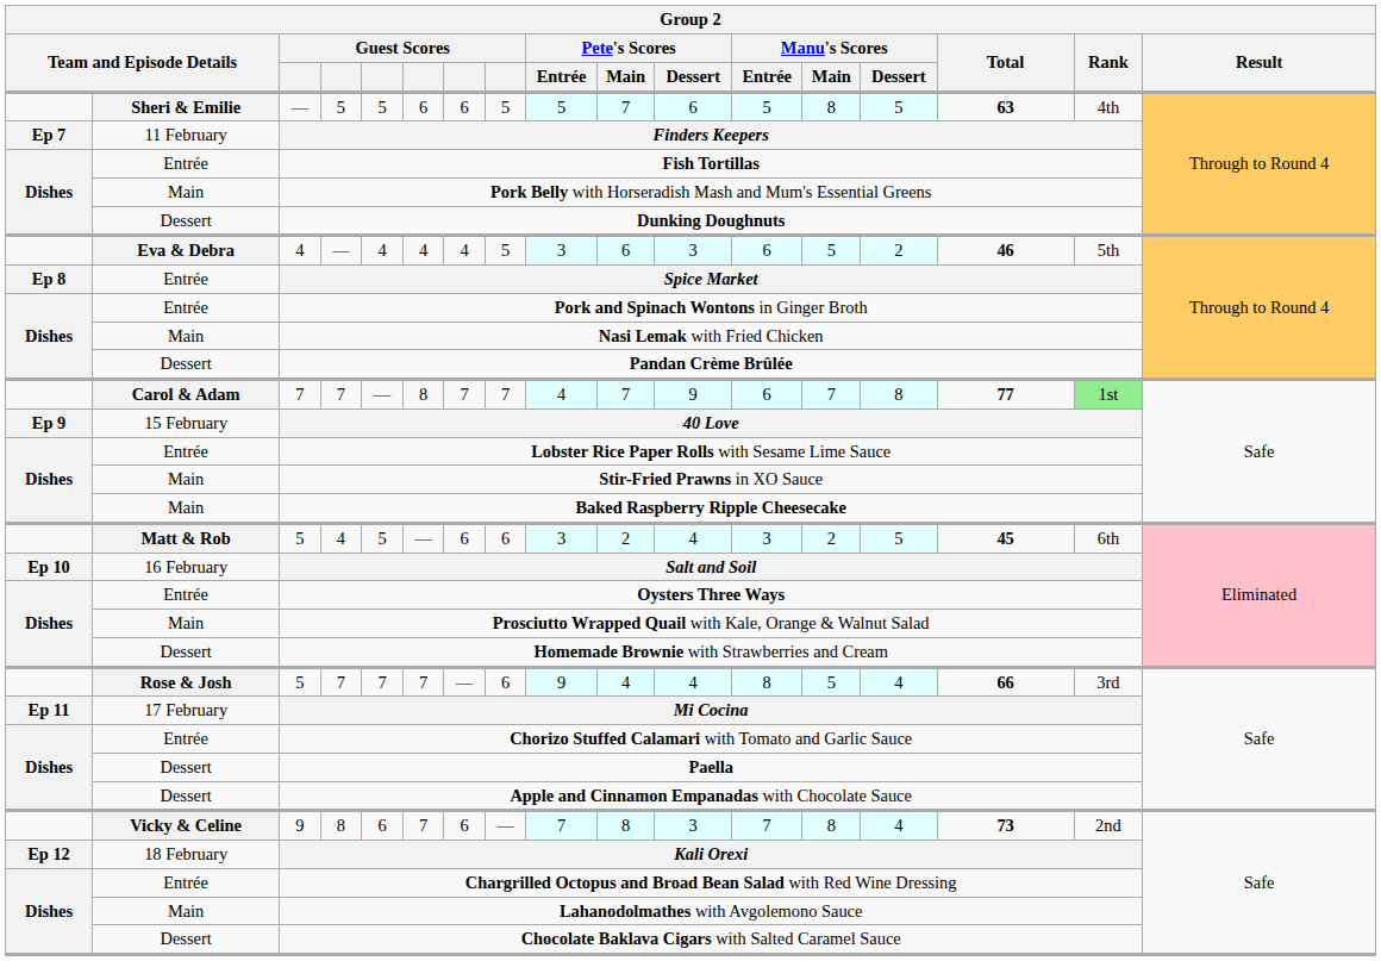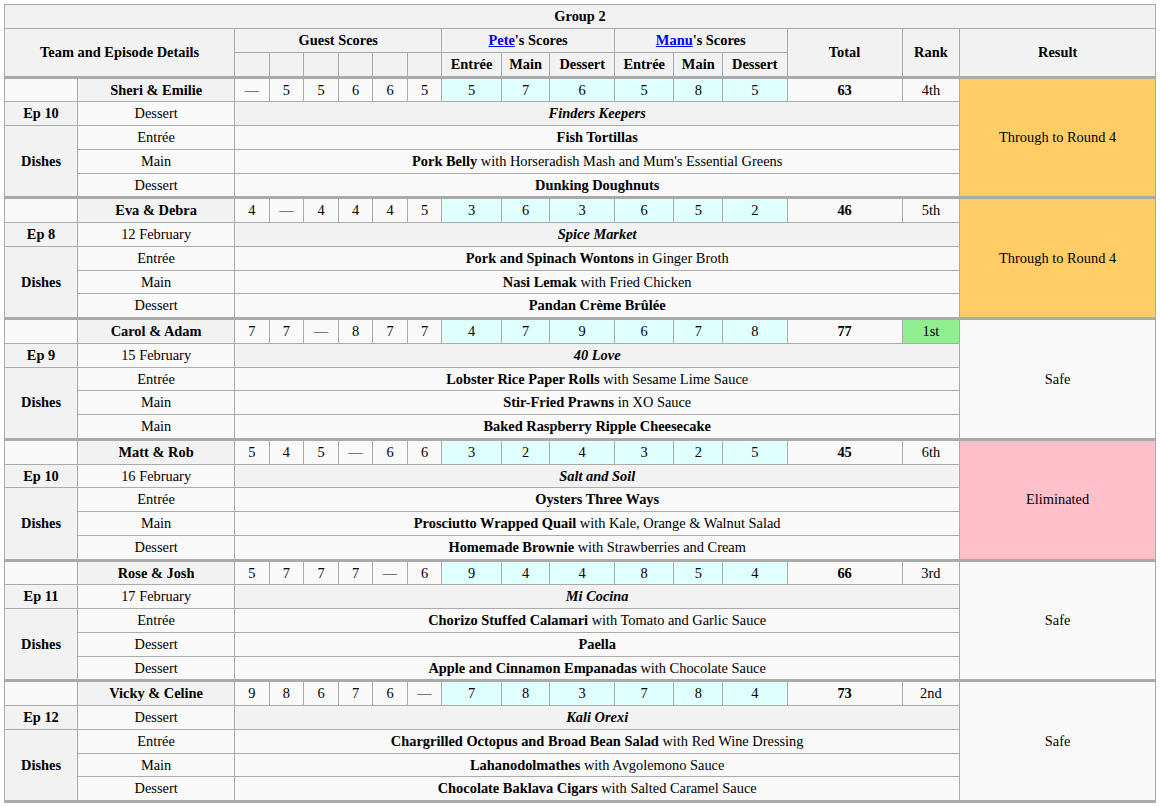 <table class="wikitable plainrowheaders" style="margin:1em auto; text-align:center; font-size:90%; width:80em;">
 <tr>
 <th colspan="20" >Group 2</th>
 </tr>
 <tr>
 <th scope="col" rowspan="2" colspan="2" style="width:20%;">Team and Episode Details</th>
 <th scope="col" colspan="6" style="width:15%;">Guest Scores</th>
 <th scope="col" colspan="3" style="width:15%;"><a href='#'>Pete</a>'s Scores</th>
 <th scope="col" colspan="3" style="width:15%;"><a href='#'>Manu</a>'s Scores</th>
 <th scope="col" rowspan="2" style="width:10%;">Total<br><small></small></th>
 <th scope="col" rowspan="2" style="width:5%;">Rank</th>
 <th scope="col" rowspan="2" style="width:20%;">Result</th>
 </tr>
 <tr>
 <th scope="col" style="width:3%;"></th>
 <th scope="col" style="width:3%;"></th>
 <th scope="col" style="width:3%;"></th>
 <th scope="col" style="width:3%;"></th>
 <th scope="col" style="width:3%;"></th>
 <th scope="col" style="width:3%;"></th>
 <th scope="col">Entrée</th>
 <th scope="col">Main</th>
 <th scope="col">Dessert</th>
 <th scope="col">Entrée</th>
 <th scope="col">Main</th>
 <th scope="col">Dessert</th>
 </tr>
 <tr style="border-top:3px solid #aaa;">
 <td></td>
 <th style="text-align:centre">Sheri & Emilie</th>
 <td>—</td>
 <td>5</td>
 <td>5</td>
 <td>6</td>
 <td>6</td>
 <td>5</td>
 <td bgcolor=#E0FFFF>5</td>
 <td bgcolor=#E0FFFF>7</td>
 <td bgcolor=#E0FFFF>6</td>
 <td bgcolor=#E0FFFF>5</td>
 <td bgcolor=#E0FFFF>8</td>
 <td bgcolor=#E0FFFF>5</td>
 <td><strong>63</strong></td>
 <td>4th</td>
 <td rowspan="5" style="background:#FFCC66">Through to Round 4</td>
 </tr>
 <tr>
-<th>Ep 7</th>
-<td>11 February</td>
+<th>Ep 10</th>
+<td>Dessert</td>
 <th colspan="14"><em>Finders Keepers</em></th>
 </tr>
 <tr>
 <th rowspan="3">Dishes</th>
 <td>Entrée</td>
 <td colspan="14"><strong>Fish Tortillas</strong></td>
 </tr>
 <tr>
 <td>Main</td>
 <td colspan="14"><strong>Pork Belly</strong> with Horseradish Mash and Mum's Essential Greens</td>
 </tr>
 <tr>
 <td>Dessert</td>
 <td colspan="14"><strong>Dunking Doughnuts</strong></td>
 </tr>
 <tr style="border-top:3px solid #aaa;">
 <td></td>
 <th style="text-align:centre">Eva & Debra</th>
 <td>4</td>
 <td>—</td>
 <td>4</td>
 <td>4</td>
 <td>4</td>
 <td>5</td>
 <td bgcolor=#E0FFFF>3</td>
 <td bgcolor=#E0FFFF>6</td>
 <td bgcolor=#E0FFFF>3</td>
 <td bgcolor=#E0FFFF>6</td>
 <td bgcolor=#E0FFFF>5</td>
 <td bgcolor=#E0FFFF>2</td>
 <td><strong>46</strong></td>
 <td>5th</td>
 <td rowspan="5" style="background:#FFCC66">Through to Round 4</td>
 </tr>
 <tr>
 <th>Ep 8</th>
-<td>Entrée</td>
+<td>12 February</td>
 <th colspan="14"><em>Spice Market</em></th>
 </tr>
 <tr>
 <th rowspan="3">Dishes</th>
 <td>Entrée</td>
 <td colspan="14"><strong>Pork and Spinach Wontons</strong> in Ginger Broth</td>
 </tr>
 <tr>
 <td>Main</td>
 <td colspan="14"><strong>Nasi Lemak</strong> with Fried Chicken</td>
 </tr>
 <tr>
 <td>Dessert</td>
 <td colspan="14"><strong>Pandan Crème Brûlée</strong></td>
 </tr>
 <tr style="border-top:3px solid #aaa;">
 <td></td>
 <th style="text-align:centre">Carol & Adam</th>
 <td>7</td>
 <td>7</td>
 <td>—</td>
 <td>8</td>
 <td>7</td>
 <td>7</td>
 <td bgcolor=#E0FFFF>4</td>
 <td bgcolor=#E0FFFF>7</td>
 <td bgcolor=#E0FFFF>9</td>
 <td bgcolor=#E0FFFF>6</td>
 <td bgcolor=#E0FFFF>7</td>
 <td bgcolor=#E0FFFF>8</td>
 <td><strong>77</strong></td>
 <td style="background:lightgreen">1st</td>
 <td rowspan="5">Safe</td>
 </tr>
 <tr>
 <th>Ep 9</th>
 <td>15 February</td>
 <th colspan="14"><em>40 Love</em></th>
 </tr>
 <tr>
 <th rowspan="3">Dishes</th>
 <td>Entrée</td>
 <td colspan="14"><strong>Lobster Rice Paper Rolls</strong> with Sesame Lime Sauce</td>
 </tr>
 <tr>
 <td>Main</td>
 <td colspan="14"><strong>Stir-Fried Prawns</strong> in XO Sauce</td>
 </tr>
 <tr>
 <td>Main</td>
 <td colspan="14"><strong>Baked Raspberry Ripple Cheesecake</strong></td>
 </tr>
 <tr style="border-top:3px solid #aaa;">
 <td></td>
 <th style="text-align:centre">Matt & Rob</th>
 <td>5</td>
 <td>4</td>
 <td>5</td>
 <td>—</td>
 <td>6</td>
 <td>6</td>
 <td bgcolor=#E0FFFF>3</td>
 <td bgcolor=#E0FFFF>2</td>
 <td bgcolor=#E0FFFF>4</td>
 <td bgcolor=#E0FFFF>3</td>
 <td bgcolor=#E0FFFF>2</td>
 <td bgcolor=#E0FFFF>5</td>
 <td><strong>45</strong></td>
 <td>6th</td>
 <td style="background:pink" rowspan="5">Eliminated</td>
 </tr>
 <tr>
 <th>Ep 10</th>
 <td>16 February</td>
 <th colspan="14"><em>Salt and Soil</em></th>
 </tr>
 <tr>
 <th rowspan="3">Dishes</th>
 <td>Entrée</td>
 <td colspan="14"><strong>Oysters Three Ways</strong></td>
 </tr>
 <tr>
 <td>Main</td>
 <td colspan="14"><strong>Prosciutto Wrapped Quail</strong> with Kale, Orange & Walnut Salad</td>
 </tr>
 <tr>
 <td>Dessert</td>
 <td colspan="14"><strong>Homemade Brownie</strong> with Strawberries and Cream</td>
 </tr>
 <tr style="border-top:3px solid #aaa;">
 <td></td>
 <th style="text-align:centre">Rose & Josh</th>
 <td>5</td>
 <td>7</td>
 <td>7</td>
 <td>7</td>
 <td>—</td>
 <td>6</td>
 <td bgcolor=#E0FFFF>9</td>
 <td bgcolor=#E0FFFF>4</td>
 <td bgcolor=#E0FFFF>4</td>
 <td bgcolor=#E0FFFF>8</td>
 <td bgcolor=#E0FFFF>5</td>
 <td bgcolor=#E0FFFF>4</td>
 <td><strong>66</strong></td>
 <td>3rd</td>
 <td rowspan="5">Safe</td>
 </tr>
 <tr>
 <th>Ep 11</th>
 <td>17 February</td>
 <th colspan="14"><em>Mi Cocina</em></th>
 </tr>
 <tr>
 <th rowspan="3">Dishes</th>
 <td>Entrée</td>
 <td colspan="14"><strong>Chorizo Stuffed Calamari</strong> with Tomato and Garlic Sauce</td>
 </tr>
 <tr>
 <td>Dessert</td>
 <td colspan="14"><strong>Paella</strong></td>
 </tr>
 <tr>
 <td>Dessert</td>
 <td colspan="14"><strong>Apple and Cinnamon Empanadas</strong> with Chocolate Sauce</td>
 </tr>
 <tr style="border-top:3px solid #aaa;">
 <td></td>
 <th style="text-align:centre">Vicky & Celine</th>
 <td>9</td>
 <td>8</td>
 <td>6</td>
 <td>7</td>
 <td>6</td>
 <td>—</td>
 <td bgcolor=#E0FFFF>7</td>
 <td bgcolor=#E0FFFF>8</td>
 <td bgcolor=#E0FFFF>3</td>
 <td bgcolor=#E0FFFF>7</td>
 <td bgcolor=#E0FFFF>8</td>
 <td bgcolor=#E0FFFF>4</td>
 <td><strong>73</strong></td>
 <td>2nd</td>
 <td rowspan="5">Safe</td>
 </tr>
 <tr>
 <th>Ep 12</th>
-<td>18 February</td>
+<td>Dessert</td>
 <th colspan="14"><em>Kali Orexi</em></th>
 </tr>
 <tr>
 <th rowspan="3">Dishes</th>
 <td>Entrée</td>
 <td colspan="14"><strong>Chargrilled Octopus and Broad Bean Salad</strong> with Red Wine Dressing</td>
 </tr>
 <tr>
 <td>Main</td>
 <td colspan="14"><strong>Lahanodolmathes</strong> with Avgolemono Sauce</td>
 </tr>
 <tr>
 <td>Dessert</td>
 <td colspan="14"><strong>Chocolate Baklava Cigars</strong> with Salted Caramel Sauce</td>
 </tr>
 <tr style="border-top:3px solid #aaa;">
 </tr>
 </table>
